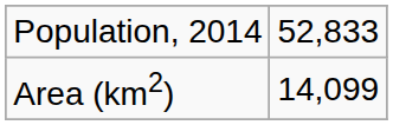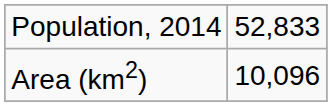 <table class="wikitable">
 <tr>
 <td>Population, 2014</td>
 <td>52,833</td>
 </tr>
 <tr>
 <td>Area (km<sup>2</sup>)</td>
-<td>14,099</td>
+<td>10,096</td>
 </tr>
 </table>
